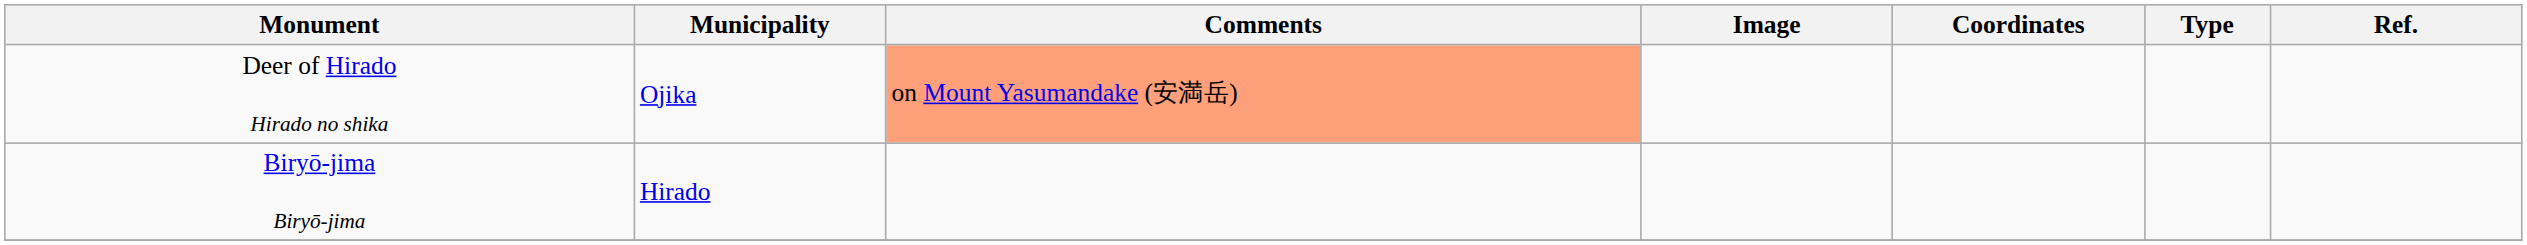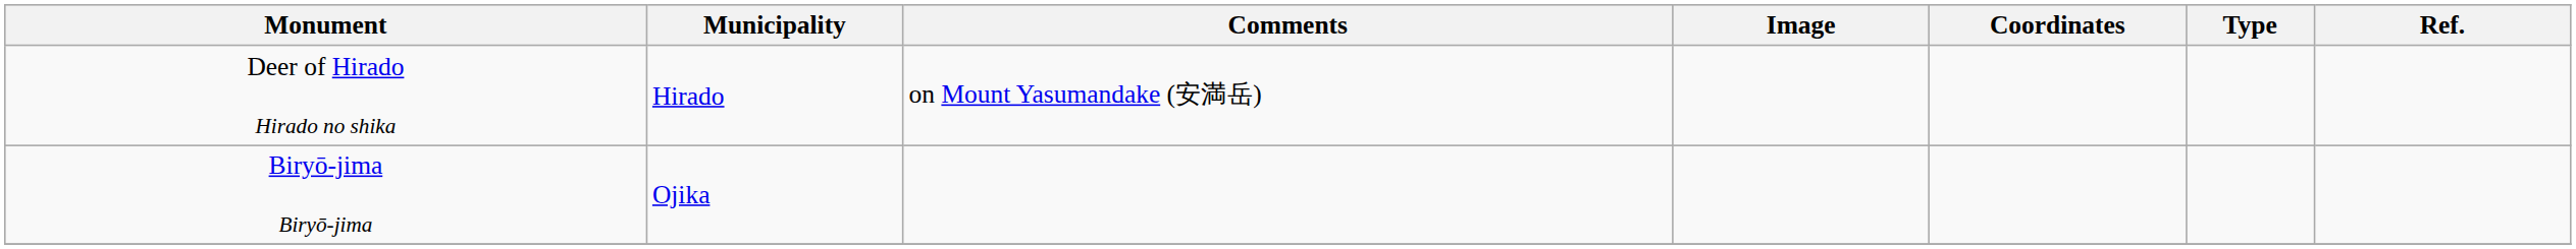 <table class="wikitable sortable"  style="width:100%;">
 <tr>
 <th width="25%" align="left">Monument</th>
 <th width="10%" align="left">Municipality</th>
 <th width="30%" align="left" class="unsortable">Comments</th>
 <th width="10%" align="left" class="unsortable">Image</th>
 <th width="10%" align="left" class="unsortable">Coordinates</th>
 <th width="5%" align="left">Type</th>
 <th width="10%" align="left" class="unsortable">Ref.</th>
 </tr>
 <tr>
 <td align="center">Deer of <a href='#'>Hirado</a><br><br><small><em>Hirado no shika</em></small></td>
-<td><a href='#'>Ojika</a></td>
-<td style="background: lightsalmon;">on <a href='#'>Mount Yasumandake</a> (安満岳)</td>
+<td><a href='#'>Hirado</a></td>
+<td>on <a href='#'>Mount Yasumandake</a> (安満岳)</td>
 <td></td>
 <td></td>
 <td></td>
 <td></td>
 </tr>
 <tr>
 <td align="center"><a href='#'>Biryō-jima</a><br><br><small><em>Biryō-jima</em></small></td>
-<td><a href='#'>Hirado</a></td>
+<td><a href='#'>Ojika</a></td>
 <td></td>
 <td></td>
 <td></td>
 <td></td>
 <td></td>
 </tr>
 <tr>
 </tr>
 </table>
